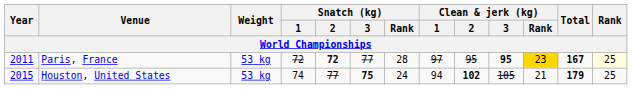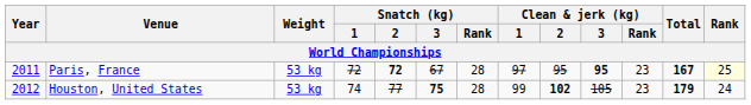 <table class = "wikitable" style="text-align:center;">
 <tr>
 <th rowspan=2 width=40>Year</th>
 <th rowspan=2 width=250>Venue</th>
 <th rowspan=2 width=60>Weight</th>
 <th colspan=4>Snatch (kg)</th>
 <th colspan=4>Clean & jerk (kg)</th>
 <th rowspan=2 width=40>Total</th>
 <th rowspan=2 width=40>Rank</th>
 </tr>
 <tr>
 <th width=40>1</th>
 <th width=40>2</th>
 <th width=40>3</th>
 <th width=40>Rank</th>
 <th width=40>1</th>
 <th width=40>2</th>
 <th width=40>3</th>
 <th width=40>Rank</th>
 </tr>
 <tr>
 <th colspan=13><a href='#'>World Championships</a></th>
 </tr>
 <tr>
 <td><a href='#'>2011</a></td>
 <td align=left> <a href='#'>Paris</a>, <a href='#'>France</a></td>
 <td><a href='#'>53 kg</a></td>
 <td><s> 72</s></td>
 <td><strong>72</strong></td>
-<td><s> 77</s></td>
+<td><s> 67</s></td>
 <td>28</td>
 <td><s> 97</s></td>
 <td><s> 95</s></td>
 <td><strong>95</strong></td>
-<td style="background: gold;">23</td>
+<td>23</td>
 <td><strong>167</strong></td>
 <td style="background: lightyellow;">25</td>
 </tr>
 <tr>
-<td><a href='#'>2015</a></td>
+<td><a href='#'>2012</a></td>
 <td align=left> <a href='#'>Houston</a>, <a href='#'>United States</a></td>
 <td><a href='#'>53 kg</a></td>
 <td>74</td>
 <td><s>77</s></td>
 <td><strong>75</strong></td>
-<td>24</td>
-<td>94</td>
+<td>28</td>
+<td>99</td>
 <td><strong>102</strong></td>
 <td><s>105</s></td>
-<td>21</td>
+<td>23</td>
 <td><strong>179</strong></td>
-<td>25</td>
+<td>24</td>
 </tr>
 </table>
